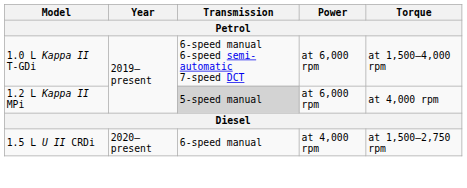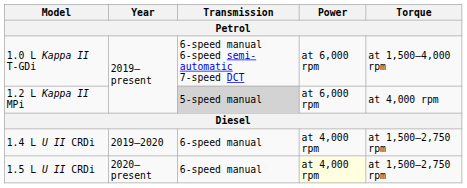 <table class="wikitable collapsible">
 <tr>
 <th>Model</th>
 <th>Year</th>
 <th>Transmission</th>
 <th>Power</th>
 <th>Torque</th>
 </tr>
 <tr>
 <th colspan="5">Petrol</th>
 </tr>
 <tr>
 <td>1.0 L <em>Kappa II</em> T-GDi</td>
 <td rowspan="2">2019–present</td>
 <td>6-speed manual<br>6-speed <a href='#'>semi-automatic</a><br>7-speed <a href='#'>DCT</a></td>
 <td> at 6,000 rpm</td>
 <td> at 1,500–4,000 rpm</td>
 </tr>
 <tr>
 <td>1.2 L <em>Kappa II</em> MPi</td>
 <td style="background: lightgrey;">5-speed manual</td>
 <td> at 6,000 rpm</td>
 <td> at 4,000 rpm</td>
 </tr>
 <tr>
 <th colspan="5">Diesel</th>
 </tr>
 <tr>
-<td>1.5 L <em>U II</em> CRDi</td>
-<td>2020–present</td>
+<td>1.4 L <em>U II</em> CRDi</td>
+<td>2019–2020</td>
 <td>6-speed manual</td>
 <td> at 4,000 rpm</td>
 <td> at 1,500–2,750 rpm</td>
 </tr>
+<tr>
+<td>1.5 L <em>U II</em> CRDi</td>
+<td>2020–present</td>
+<td>6-speed manual</td>
+<td style="background: lightyellow;"> at 4,000 rpm</td>
+<td> at 1,500–2,750 rpm</td>
+</tr>
 </table>
